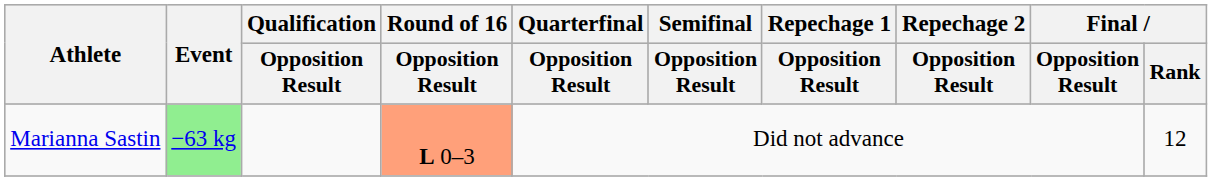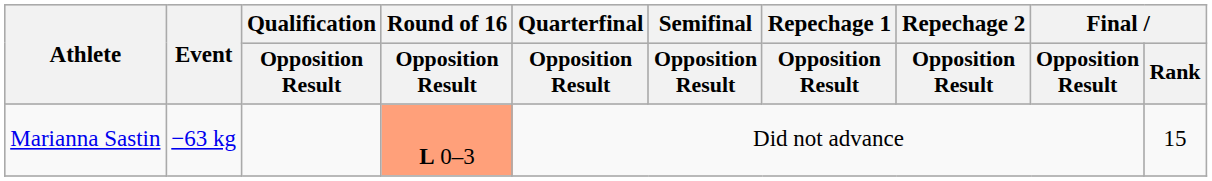 <table class="wikitable" style="font-size:90%">
 <tr>
 <th rowspan="2">Athlete</th>
 <th rowspan="2">Event</th>
 <th>Qualification</th>
 <th>Round of 16</th>
 <th>Quarterfinal</th>
 <th>Semifinal</th>
 <th>Repechage 1</th>
 <th>Repechage 2</th>
 <th colspan=2>Final / </th>
 </tr>
 <tr style="font-size: 95%">
 <th>Opposition<br>Result</th>
 <th>Opposition<br>Result</th>
 <th>Opposition<br>Result</th>
 <th>Opposition<br>Result</th>
 <th>Opposition<br>Result</th>
 <th>Opposition<br>Result</th>
 <th>Opposition<br>Result</th>
 <th>Rank</th>
 </tr>
 <tr align=center>
 <td align=left><a href='#'>Marianna Sastin</a></td>
-<td align=left style="background: lightgreen;"><a href='#'>−63 kg</a></td>
+<td align=left><a href='#'>−63 kg</a></td>
 <td></td>
 <td style="background: lightsalmon;"><br><strong>L</strong> 0–3 <sup></sup></td>
 <td colspan=5>Did not advance</td>
-<td>12</td>
+<td>15</td>
 </tr>
 </table>
